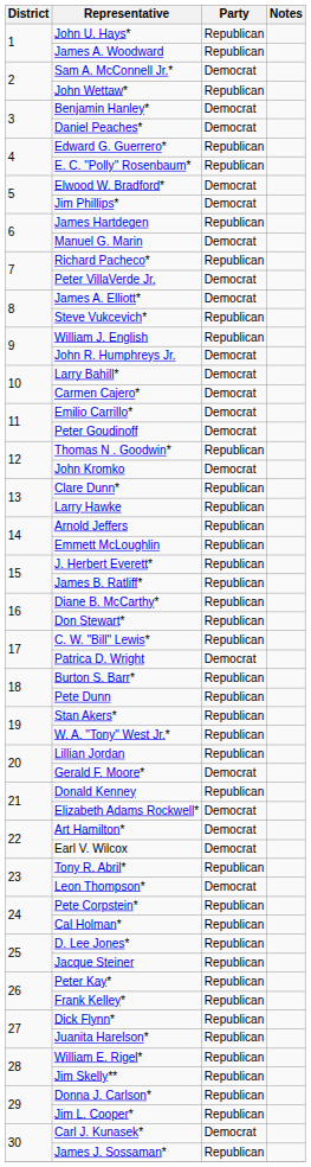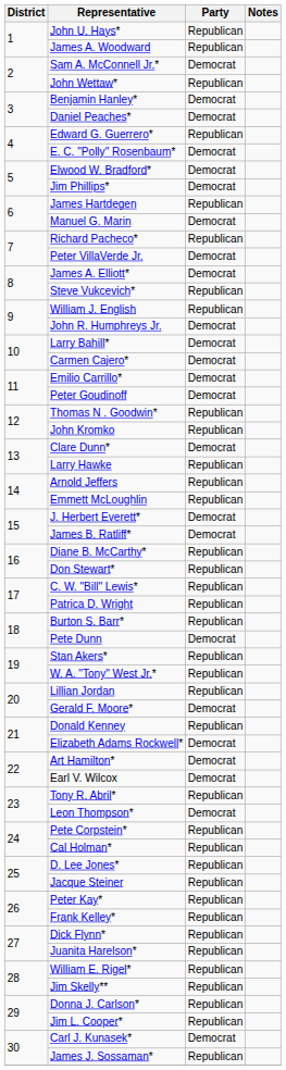 <table class="wikitable">
 <tr>
 <th>District</th>
 <th>Representative</th>
 <th>Party</th>
 <th>Notes</th>
 </tr>
 <tr>
 <td rowspan="2">1</td>
 <td><a href='#'>John U. Hays</a>*</td>
 <td>Republican</td>
 <td></td>
 </tr>
 <tr>
 <td><a href='#'>James A. Woodward</a></td>
 <td>Republican</td>
 <td></td>
 </tr>
 <tr>
 <td rowspan="2">2</td>
 <td><a href='#'>Sam A. McConnell Jr.</a>*</td>
 <td>Democrat</td>
 <td></td>
 </tr>
 <tr>
 <td><a href='#'>John Wettaw</a>*</td>
 <td>Republican</td>
 <td></td>
 </tr>
 <tr>
 <td rowspan="2">3</td>
 <td><a href='#'>Benjamin Hanley</a>*</td>
 <td>Democrat</td>
 <td></td>
 </tr>
 <tr>
 <td><a href='#'>Daniel Peaches</a>*</td>
 <td>Democrat</td>
 <td></td>
 </tr>
 <tr>
 <td rowspan="2">4</td>
 <td><a href='#'>Edward G. Guerrero</a>*</td>
 <td>Republican</td>
 <td></td>
 </tr>
 <tr>
 <td><a href='#'>E. C. "Polly" Rosenbaum</a>*</td>
-<td>Republican</td>
+<td>Democrat</td>
 <td></td>
 </tr>
 <tr>
 <td rowspan="2">5</td>
 <td><a href='#'>Elwood W. Bradford</a>*</td>
 <td>Democrat</td>
 <td></td>
 </tr>
 <tr>
 <td><a href='#'>Jim Phillips</a>*</td>
 <td>Democrat</td>
 <td></td>
 </tr>
 <tr>
 <td rowspan="2">6</td>
 <td><a href='#'>James Hartdegen</a></td>
 <td>Republican</td>
 <td></td>
 </tr>
 <tr>
 <td><a href='#'>Manuel G. Marin</a></td>
 <td>Democrat</td>
 <td></td>
 </tr>
 <tr>
 <td rowspan="2">7</td>
 <td><a href='#'>Richard Pacheco</a>*</td>
 <td>Republican</td>
 <td></td>
 </tr>
 <tr>
 <td><a href='#'>Peter VillaVerde Jr.</a></td>
 <td>Democrat</td>
 <td></td>
 </tr>
 <tr>
 <td rowspan="2">8</td>
 <td><a href='#'>James A. Elliott</a>*</td>
 <td>Democrat</td>
 <td></td>
 </tr>
 <tr>
 <td><a href='#'>Steve Vukcevich</a>*</td>
 <td>Republican</td>
 <td></td>
 </tr>
 <tr>
 <td rowspan="2">9</td>
 <td><a href='#'>William J. English</a></td>
 <td>Republican</td>
 <td></td>
 </tr>
 <tr>
 <td><a href='#'>John R. Humphreys Jr.</a></td>
 <td>Democrat</td>
 <td></td>
 </tr>
 <tr>
 <td rowspan="2">10</td>
 <td><a href='#'>Larry Bahill</a>*</td>
 <td>Democrat</td>
 <td></td>
 </tr>
 <tr>
 <td><a href='#'>Carmen Cajero</a>*</td>
 <td>Democrat</td>
 <td></td>
 </tr>
 <tr>
 <td rowspan="2">11</td>
 <td><a href='#'>Emilio Carrillo</a>*</td>
 <td>Democrat</td>
 <td></td>
 </tr>
 <tr>
 <td><a href='#'>Peter Goudinoff</a></td>
 <td>Democrat</td>
 <td></td>
 </tr>
 <tr>
 <td rowspan="2">12</td>
 <td><a href='#'>Thomas N . Goodwin</a>*</td>
 <td>Republican</td>
 <td></td>
 </tr>
 <tr>
 <td><a href='#'>John Kromko</a></td>
-<td>Democrat</td>
+<td>Republican</td>
 <td></td>
 </tr>
 <tr>
 <td rowspan="2">13</td>
 <td><a href='#'>Clare Dunn</a>*</td>
-<td>Republican</td>
+<td>Democrat</td>
 <td></td>
 </tr>
 <tr>
 <td><a href='#'>Larry Hawke</a></td>
 <td>Republican</td>
 <td></td>
 </tr>
 <tr>
 <td rowspan="2">14</td>
 <td><a href='#'>Arnold Jeffers</a></td>
 <td>Republican</td>
 <td></td>
 </tr>
 <tr>
 <td><a href='#'>Emmett McLoughlin</a></td>
 <td>Republican</td>
 <td></td>
 </tr>
 <tr>
 <td rowspan="2">15</td>
 <td><a href='#'>J. Herbert Everett</a>*</td>
-<td>Republican</td>
+<td>Democrat</td>
 <td></td>
 </tr>
 <tr>
 <td><a href='#'>James B. Ratliff</a>*</td>
-<td>Republican</td>
+<td>Democrat</td>
 <td></td>
 </tr>
 <tr>
 <td rowspan="2">16</td>
 <td><a href='#'>Diane B. McCarthy</a>*</td>
 <td>Republican</td>
 <td></td>
 </tr>
 <tr>
 <td><a href='#'>Don Stewart</a>*</td>
 <td>Republican</td>
 <td></td>
 </tr>
 <tr>
 <td rowspan="2">17</td>
 <td><a href='#'>C. W. "Bill" Lewis</a>*</td>
 <td>Republican</td>
 <td></td>
 </tr>
 <tr>
 <td><a href='#'>Patrica D. Wright</a></td>
-<td>Democrat</td>
+<td>Republican</td>
 <td></td>
 </tr>
 <tr>
 <td rowspan="2">18</td>
 <td><a href='#'>Burton S. Barr</a>*</td>
 <td>Republican</td>
 <td></td>
 </tr>
 <tr>
 <td><a href='#'>Pete Dunn</a></td>
-<td>Republican</td>
+<td>Democrat</td>
 <td></td>
 </tr>
 <tr>
 <td rowspan="2">19</td>
 <td><a href='#'>Stan Akers</a>*</td>
 <td>Republican</td>
 <td></td>
 </tr>
 <tr>
 <td><a href='#'>W. A. "Tony" West Jr.</a>*</td>
 <td>Republican</td>
 <td></td>
 </tr>
 <tr>
 <td rowspan="2">20</td>
 <td><a href='#'>Lillian Jordan</a></td>
 <td>Republican</td>
 <td></td>
 </tr>
 <tr>
 <td><a href='#'>Gerald F. Moore</a>*</td>
 <td>Democrat</td>
 <td></td>
 </tr>
 <tr>
 <td rowspan="2">21</td>
 <td><a href='#'>Donald Kenney</a></td>
 <td>Republican</td>
 <td></td>
 </tr>
 <tr>
 <td><a href='#'>Elizabeth Adams Rockwell</a>*</td>
 <td>Democrat</td>
 <td></td>
 </tr>
 <tr>
 <td rowspan="2">22</td>
 <td><a href='#'>Art Hamilton</a>*</td>
 <td>Democrat</td>
 <td></td>
 </tr>
 <tr>
 <td>Earl V. Wilcox</td>
 <td>Democrat</td>
 <td></td>
 </tr>
 <tr>
 <td rowspan="2">23</td>
 <td><a href='#'>Tony R. Abril</a>*</td>
 <td>Republican</td>
 <td></td>
 </tr>
 <tr>
 <td><a href='#'>Leon Thompson</a>*</td>
 <td>Democrat</td>
 <td></td>
 </tr>
 <tr>
 <td rowspan="2">24</td>
 <td><a href='#'>Pete Corpstein</a>*</td>
 <td>Republican</td>
 <td></td>
 </tr>
 <tr>
 <td><a href='#'>Cal Holman</a>*</td>
 <td>Republican</td>
 <td></td>
 </tr>
 <tr>
 <td rowspan="2">25</td>
 <td><a href='#'>D. Lee Jones</a>*</td>
 <td>Republican</td>
 <td></td>
 </tr>
 <tr>
 <td><a href='#'>Jacque Steiner</a></td>
 <td>Republican</td>
 <td></td>
 </tr>
 <tr>
 <td rowspan="2">26</td>
 <td><a href='#'>Peter Kay</a>*</td>
 <td>Republican</td>
 <td></td>
 </tr>
 <tr>
 <td><a href='#'>Frank Kelley</a>*</td>
 <td>Republican</td>
 <td></td>
 </tr>
 <tr>
 <td rowspan="2">27</td>
 <td><a href='#'>Dick Flynn</a>*</td>
 <td>Republican</td>
 <td></td>
 </tr>
 <tr>
 <td><a href='#'>Juanita Harelson</a>*</td>
 <td>Republican</td>
 <td></td>
 </tr>
 <tr>
 <td rowspan="2">28</td>
 <td><a href='#'>William E. Rigel</a>*</td>
 <td>Republican</td>
 <td></td>
 </tr>
 <tr>
 <td><a href='#'>Jim Skelly</a>**</td>
 <td>Republican</td>
 <td></td>
 </tr>
 <tr>
 <td rowspan="2">29</td>
 <td><a href='#'>Donna J. Carlson</a>*</td>
 <td>Republican</td>
 <td></td>
 </tr>
 <tr>
 <td><a href='#'>Jim L. Cooper</a>*</td>
 <td>Republican</td>
 <td></td>
 </tr>
 <tr>
 <td rowspan="2">30</td>
 <td><a href='#'>Carl J. Kunasek</a>*</td>
 <td>Democrat</td>
 <td></td>
 </tr>
 <tr>
 <td><a href='#'>James J. Sossaman</a>*</td>
 <td>Republican</td>
 <td></td>
 </tr>
 <tr>
 </tr>
 </table>
